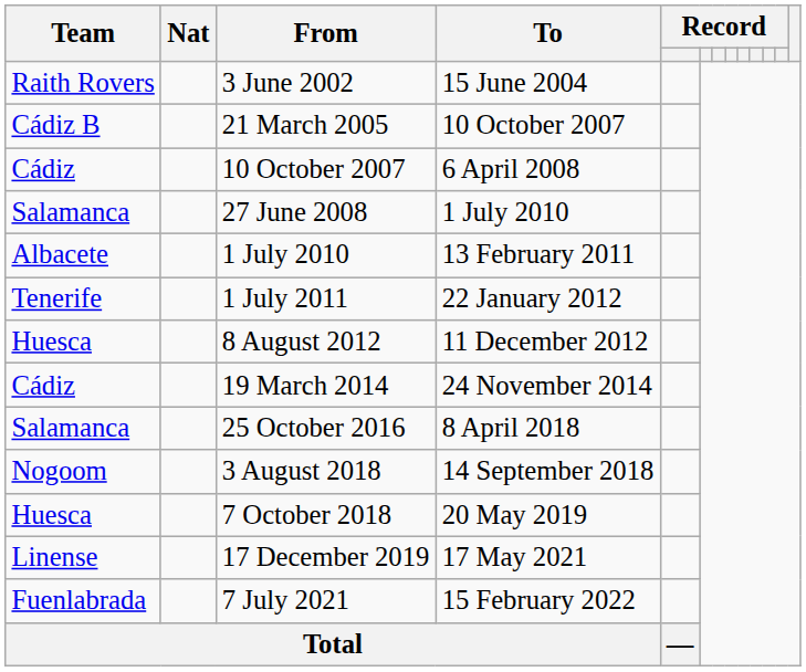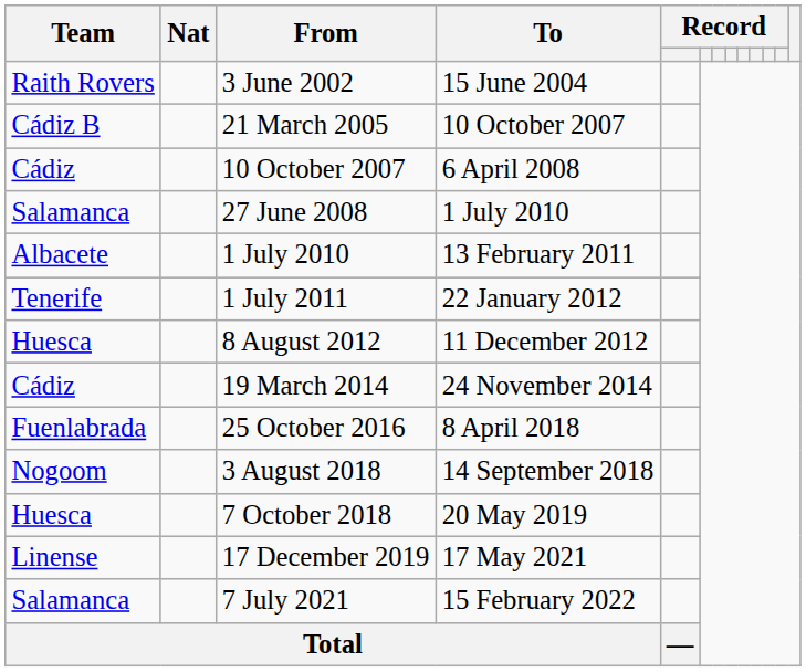 <table class="wikitable" style="text-align: center">
 <tr>
 <th rowspan="2">Team</th>
 <th rowspan="2">Nat</th>
 <th rowspan="2">From</th>
 <th rowspan="2">To</th>
 <th colspan="8">Record</th>
 <th rowspan=2></th>
 </tr>
 <tr>
 <th></th>
 <th></th>
 <th></th>
 <th></th>
 <th></th>
 <th></th>
 <th></th>
 <th></th>
 </tr>
 <tr>
 <td align=left><a href='#'>Raith Rovers</a></td>
 <td></td>
 <td align=left>3 June 2002</td>
 <td align=left>15 June 2004<br></td>
 <td></td>
 </tr>
 <tr>
 <td align=left><a href='#'>Cádiz B</a></td>
 <td></td>
 <td align=left>21 March 2005</td>
 <td align=left>10 October 2007<br></td>
 <td></td>
 </tr>
 <tr>
 <td align=left><a href='#'>Cádiz</a></td>
 <td></td>
 <td align=left>10 October 2007</td>
 <td align=left>6 April 2008<br></td>
 <td></td>
 </tr>
 <tr>
 <td align=left><a href='#'>Salamanca</a></td>
 <td></td>
 <td align=left>27 June 2008</td>
 <td align=left>1 July 2010<br></td>
 <td></td>
 </tr>
 <tr>
 <td align=left><a href='#'>Albacete</a></td>
 <td></td>
 <td align=left>1 July 2010</td>
 <td align=left>13 February 2011<br></td>
 <td></td>
 </tr>
 <tr>
 <td align=left><a href='#'>Tenerife</a></td>
 <td></td>
 <td align=left>1 July 2011</td>
 <td align=left>22 January 2012<br></td>
 <td></td>
 </tr>
 <tr>
 <td align=left><a href='#'>Huesca</a></td>
 <td></td>
 <td align=left>8 August 2012</td>
 <td align=left>11 December 2012<br></td>
 <td></td>
 </tr>
 <tr>
 <td align=left><a href='#'>Cádiz</a></td>
 <td></td>
 <td align=left>19 March 2014</td>
 <td align=left>24 November 2014<br></td>
 <td></td>
 </tr>
 <tr>
-<td align=left><a href='#'>Salamanca</a></td>
+<td align=left><a href='#'>Fuenlabrada</a></td>
 <td></td>
 <td align=left>25 October 2016</td>
 <td align=left>8 April 2018<br></td>
 <td></td>
 </tr>
 <tr>
 <td align=left><a href='#'>Nogoom</a></td>
 <td></td>
 <td align=left>3 August 2018</td>
 <td align=left>14 September 2018<br></td>
 <td></td>
 </tr>
 <tr>
 <td align=left><a href='#'>Huesca</a></td>
 <td></td>
 <td align=left>7 October 2018</td>
 <td align=left>20 May 2019<br></td>
 <td></td>
 </tr>
 <tr>
 <td align=left><a href='#'>Linense</a></td>
 <td></td>
 <td align=left>17 December 2019</td>
 <td align=left>17 May 2021<br></td>
 <td></td>
 </tr>
 <tr>
-<td align=left><a href='#'>Fuenlabrada</a></td>
+<td align=left><a href='#'>Salamanca</a></td>
 <td></td>
 <td align=left>7 July 2021</td>
 <td align=left>15 February 2022<br></td>
 <td></td>
 </tr>
 <tr>
 <th colspan="4">Total<br></th>
 <th>—</th>
 </tr>
 </table>
